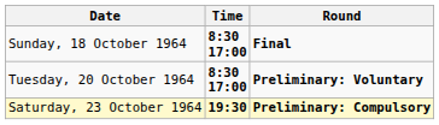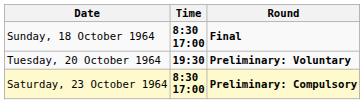 <table class="wikitable">
 <tr>
 <th>Date</th>
 <th>Time</th>
 <th>Round</th>
 </tr>
 <tr>
 <td>Sunday, 18 October 1964</td>
 <td><strong>8:30</strong><br><strong>17:00</strong></td>
 <td><strong>Final</strong></td>
 </tr>
 <tr>
 <td>Tuesday, 20 October 1964</td>
-<td><strong>8:30</strong><br><strong>17:00</strong></td>
+<td><strong>19:30</strong></td>
 <td><strong>Preliminary: Voluntary</strong></td>
 </tr>
 <tr style=background:lemonchiffon>
 <td>Saturday, 23 October 1964</td>
-<td><strong>19:30</strong></td>
+<td><strong>8:30</strong><br><strong>17:00</strong></td>
 <td><strong>Preliminary: Compulsory</strong></td>
 </tr>
 </table>
